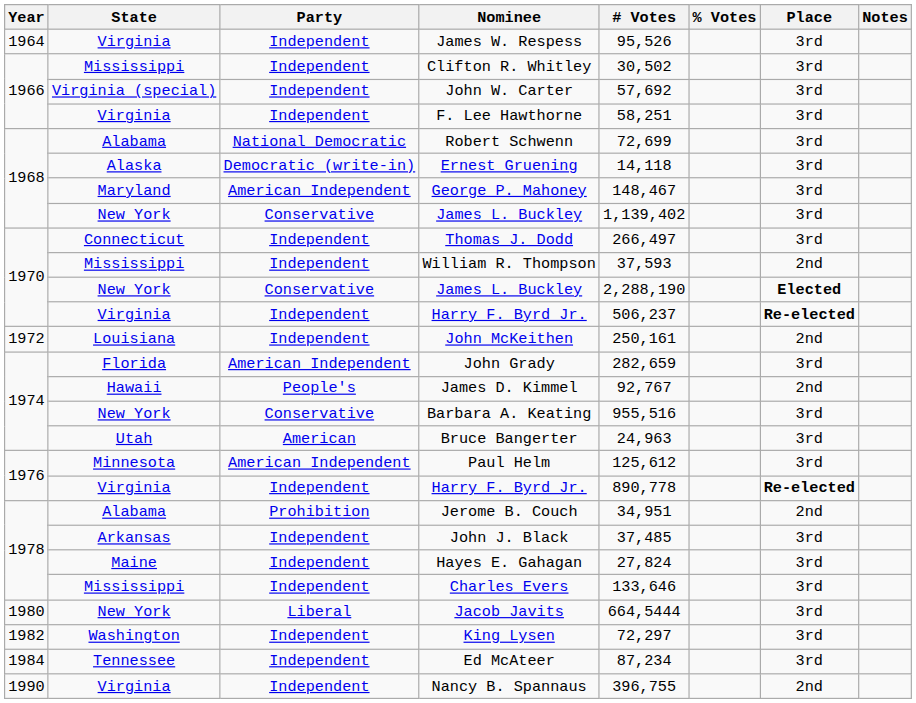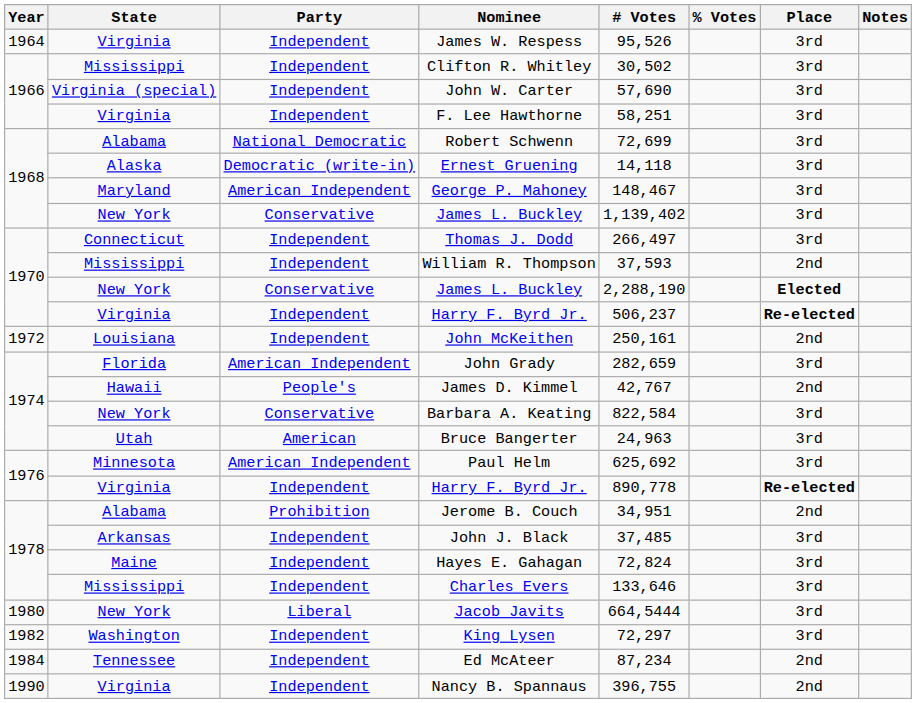 <table class="wikitable sortable" style="text-align:center;" style="width:1050px">
 <tr style="background:lightgrey;">
 <th>Year</th>
 <th>State</th>
 <th>Party</th>
 <th>Nominee</th>
 <th># Votes</th>
 <th>% Votes</th>
 <th>Place</th>
 <th>Notes</th>
 </tr>
 <tr>
 <td>1964</td>
 <td><a href='#'>Virginia</a></td>
 <td><a href='#'>Independent</a></td>
 <td>James W. Respess</td>
 <td>95,526</td>
 <td></td>
 <td>3rd</td>
 <td></td>
 </tr>
 <tr>
 <td rowspan=3>1966</td>
 <td><a href='#'>Mississippi</a></td>
 <td><a href='#'>Independent</a></td>
 <td>Clifton R. Whitley</td>
 <td>30,502</td>
 <td></td>
 <td>3rd</td>
 <td></td>
 </tr>
 <tr>
 <td><a href='#'>Virginia (special)</a></td>
 <td><a href='#'>Independent</a></td>
 <td>John W. Carter</td>
-<td>57,692</td>
+<td>57,690</td>
 <td></td>
 <td>3rd</td>
 <td></td>
 </tr>
 <tr>
 <td><a href='#'>Virginia</a></td>
 <td><a href='#'>Independent</a></td>
 <td>F. Lee Hawthorne</td>
 <td>58,251</td>
 <td></td>
 <td>3rd</td>
 <td></td>
 </tr>
 <tr>
 <td rowspan=4>1968</td>
 <td><a href='#'>Alabama</a></td>
 <td><a href='#'>National Democratic</a></td>
 <td>Robert Schwenn</td>
 <td>72,699</td>
 <td></td>
 <td>3rd</td>
 <td></td>
 </tr>
 <tr>
 <td><a href='#'>Alaska</a></td>
 <td><a href='#'>Democratic (write-in)</a></td>
 <td><a href='#'>Ernest Gruening</a></td>
 <td>14,118</td>
 <td></td>
 <td>3rd</td>
 <td></td>
 </tr>
 <tr>
 <td><a href='#'>Maryland</a></td>
 <td><a href='#'>American Independent</a></td>
 <td><a href='#'>George P. Mahoney</a></td>
 <td>148,467</td>
 <td></td>
 <td>3rd</td>
 <td></td>
 </tr>
 <tr>
 <td><a href='#'>New York</a></td>
 <td><a href='#'>Conservative</a></td>
 <td><a href='#'>James L. Buckley</a></td>
 <td>1,139,402</td>
 <td></td>
 <td>3rd</td>
 <td></td>
 </tr>
 <tr>
 <td rowspan=4>1970</td>
 <td><a href='#'>Connecticut</a></td>
 <td><a href='#'>Independent</a></td>
 <td><a href='#'>Thomas J. Dodd</a></td>
 <td>266,497</td>
 <td></td>
 <td>3rd</td>
 <td></td>
 </tr>
 <tr>
 <td><a href='#'>Mississippi</a></td>
 <td><a href='#'>Independent</a></td>
 <td>William R. Thompson</td>
 <td>37,593</td>
 <td></td>
 <td>2nd</td>
 <td></td>
 </tr>
 <tr>
 <td><a href='#'>New York</a></td>
 <td><a href='#'>Conservative</a></td>
 <td><a href='#'>James L. Buckley</a></td>
 <td>2,288,190</td>
 <td></td>
 <td><strong>Elected</strong></td>
 <td></td>
 </tr>
 <tr>
 <td><a href='#'>Virginia</a></td>
 <td><a href='#'>Independent</a></td>
 <td><a href='#'>Harry F. Byrd Jr.</a></td>
 <td>506,237</td>
 <td></td>
 <td><strong>Re-elected</strong></td>
 <td></td>
 </tr>
 <tr>
 <td>1972</td>
 <td><a href='#'>Louisiana</a></td>
 <td><a href='#'>Independent</a></td>
 <td><a href='#'>John McKeithen</a></td>
 <td>250,161</td>
 <td></td>
 <td>2nd</td>
 <td></td>
 </tr>
 <tr>
 <td rowspan=4>1974</td>
 <td><a href='#'>Florida</a></td>
 <td><a href='#'>American Independent</a></td>
 <td>John Grady</td>
 <td>282,659</td>
 <td></td>
 <td>3rd</td>
 <td></td>
 </tr>
 <tr>
 <td><a href='#'>Hawaii</a></td>
 <td><a href='#'>People's</a></td>
 <td>James D. Kimmel</td>
-<td>92,767</td>
+<td>42,767</td>
 <td></td>
 <td>2nd</td>
 <td></td>
 </tr>
 <tr>
 <td><a href='#'>New York</a></td>
 <td><a href='#'>Conservative</a></td>
 <td>Barbara A. Keating</td>
-<td>955,516</td>
+<td>822,584</td>
 <td></td>
 <td>3rd</td>
 <td></td>
 </tr>
 <tr>
 <td><a href='#'>Utah</a></td>
 <td><a href='#'>American</a></td>
 <td>Bruce Bangerter</td>
 <td>24,963</td>
 <td></td>
 <td>3rd</td>
 <td></td>
 </tr>
 <tr>
 <td rowspan=2>1976</td>
 <td><a href='#'>Minnesota</a></td>
 <td><a href='#'>American Independent</a></td>
 <td>Paul Helm</td>
-<td>125,612</td>
+<td>625,692</td>
 <td></td>
 <td>3rd</td>
 <td></td>
 </tr>
 <tr>
 <td><a href='#'>Virginia</a></td>
 <td><a href='#'>Independent</a></td>
 <td><a href='#'>Harry F. Byrd Jr.</a></td>
 <td>890,778</td>
 <td></td>
 <td><strong>Re-elected</strong></td>
 <td></td>
 </tr>
 <tr>
 <td rowspan=4>1978</td>
 <td><a href='#'>Alabama</a></td>
 <td><a href='#'>Prohibition</a></td>
 <td>Jerome B. Couch</td>
 <td>34,951</td>
 <td></td>
 <td>2nd</td>
 <td></td>
 </tr>
 <tr>
 <td><a href='#'>Arkansas</a></td>
 <td><a href='#'>Independent</a></td>
 <td>John J. Black</td>
 <td>37,485</td>
 <td></td>
 <td>3rd</td>
 <td></td>
 </tr>
 <tr>
 <td><a href='#'>Maine</a></td>
 <td><a href='#'>Independent</a></td>
 <td>Hayes E. Gahagan</td>
-<td>27,824</td>
+<td>72,824</td>
 <td></td>
 <td>3rd</td>
 <td></td>
 </tr>
 <tr>
 <td><a href='#'>Mississippi</a></td>
 <td><a href='#'>Independent</a></td>
 <td><a href='#'>Charles Evers</a></td>
 <td>133,646</td>
 <td></td>
 <td>3rd</td>
 <td></td>
 </tr>
 <tr>
 <td>1980</td>
 <td><a href='#'>New York</a></td>
 <td><a href='#'>Liberal</a></td>
 <td><a href='#'>Jacob Javits</a></td>
 <td>664,5444</td>
 <td></td>
 <td>3rd</td>
 <td></td>
 </tr>
 <tr>
 <td>1982</td>
 <td><a href='#'>Washington</a></td>
 <td><a href='#'>Independent</a></td>
 <td><a href='#'>King Lysen</a></td>
 <td>72,297</td>
 <td></td>
 <td>3rd</td>
 <td></td>
 </tr>
 <tr>
 <td>1984</td>
 <td><a href='#'>Tennessee</a></td>
 <td><a href='#'>Independent</a></td>
 <td>Ed McAteer</td>
 <td>87,234</td>
 <td></td>
-<td>3rd</td>
+<td>2nd</td>
 <td></td>
 </tr>
 <tr>
 <td>1990</td>
 <td><a href='#'>Virginia</a></td>
 <td><a href='#'>Independent</a></td>
 <td>Nancy B. Spannaus</td>
 <td>396,755</td>
 <td></td>
 <td>2nd</td>
 <td></td>
 </tr>
 </table>
